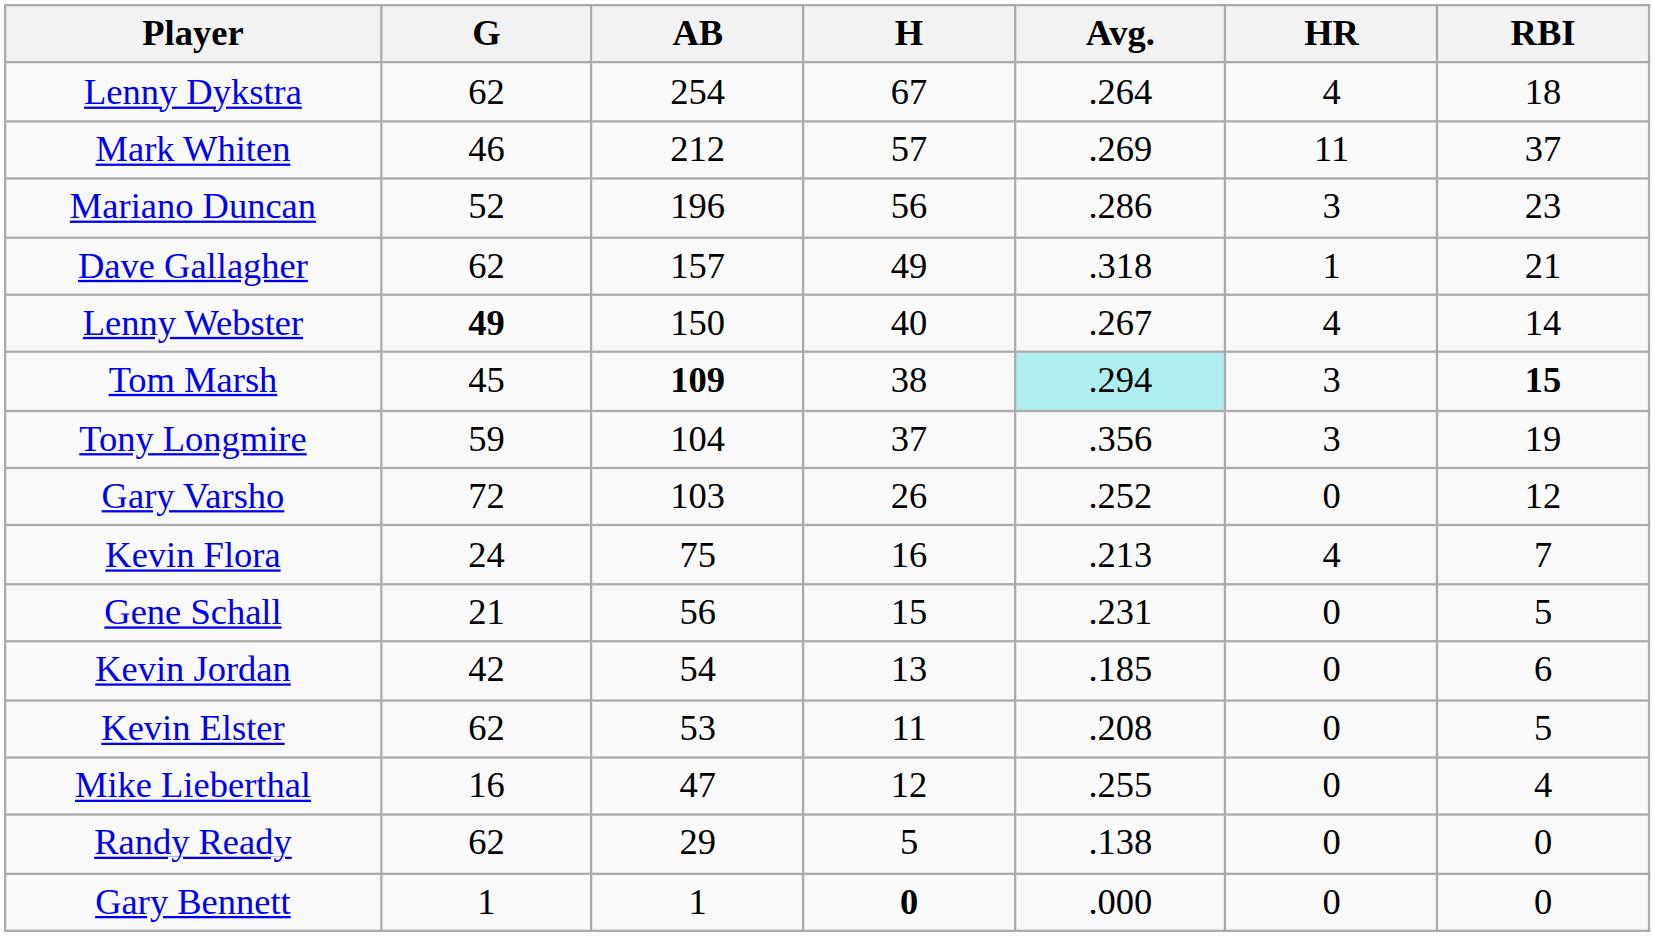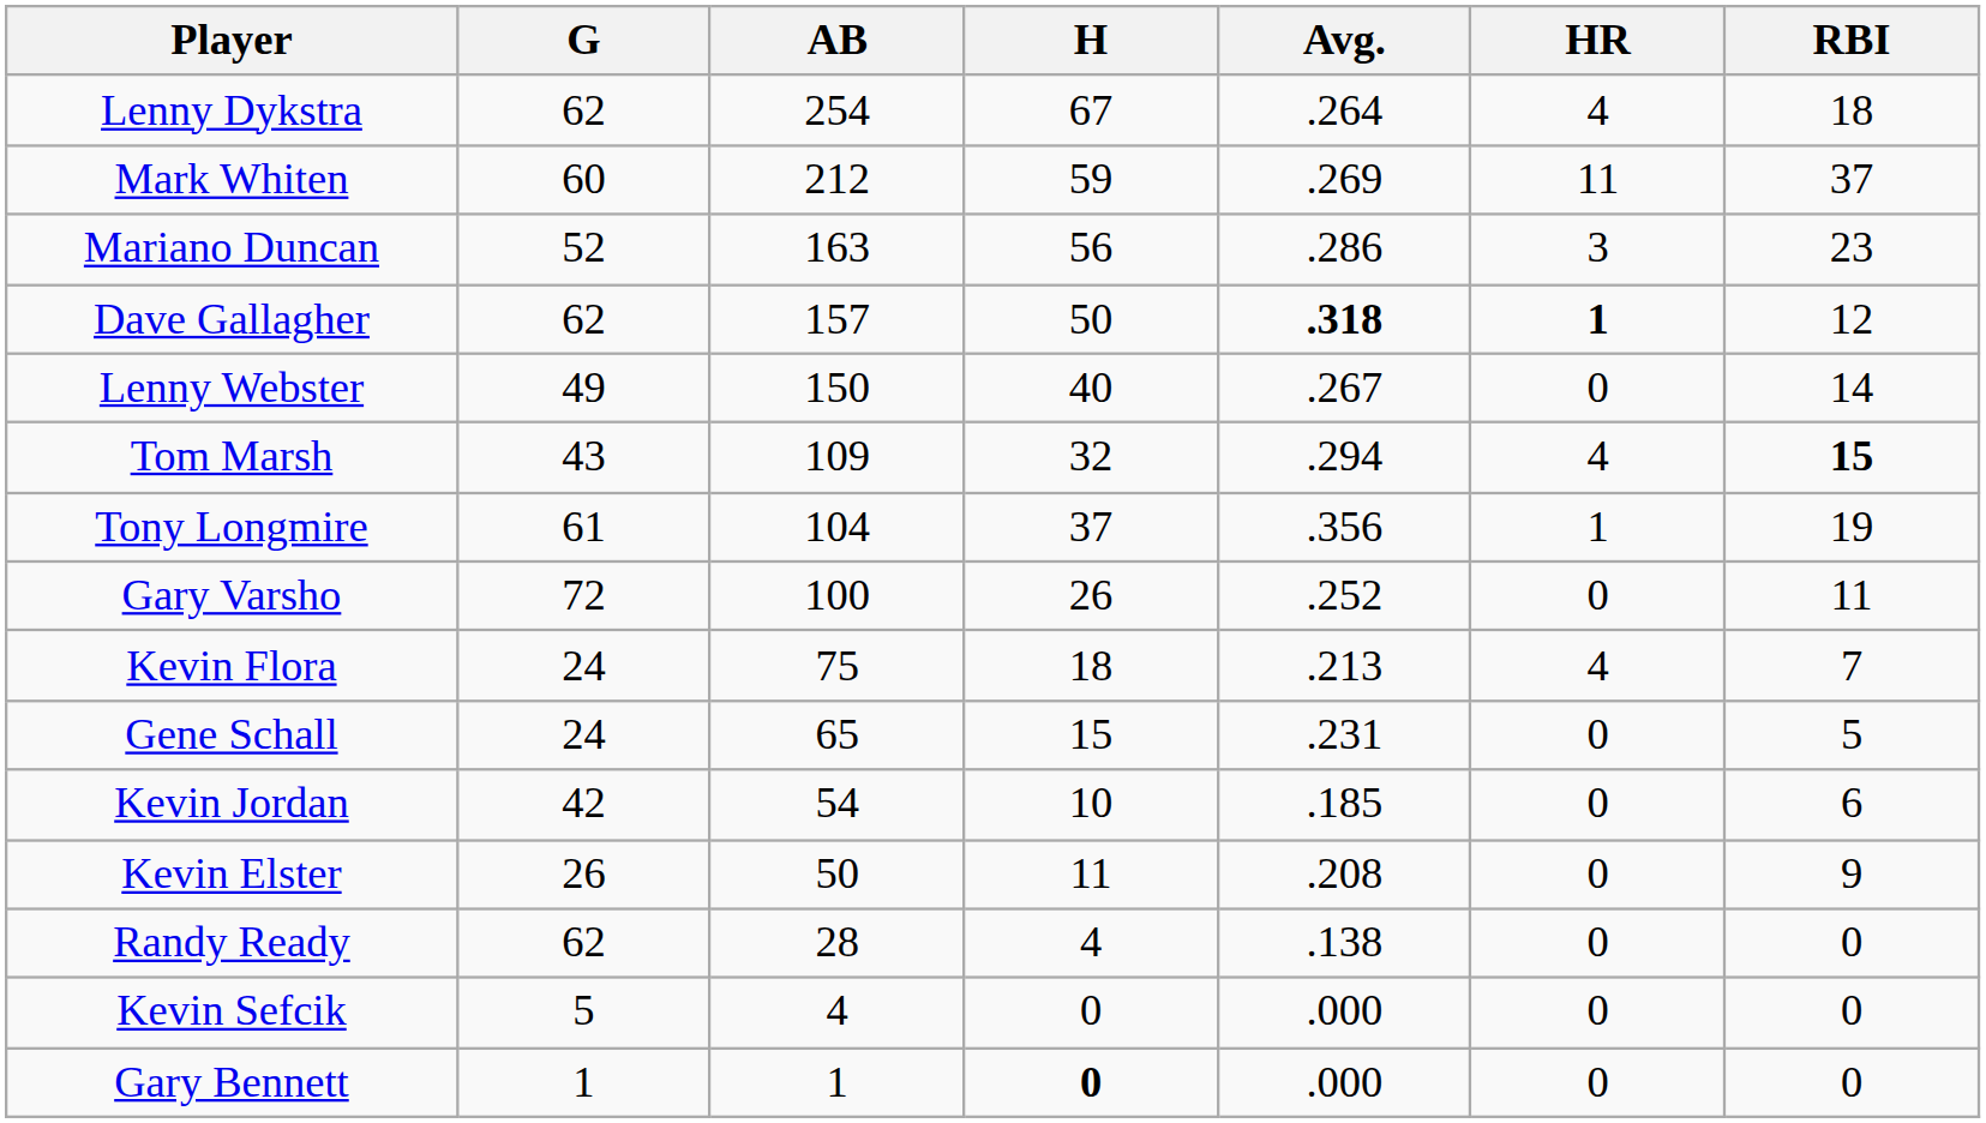 <table class="wikitable sortable">
 <tr>
 <th bgcolor="#DDDDFF" width="16%">Player</th>
 <th bgcolor="#DDDDFF" width="9%">G</th>
 <th bgcolor="#DDDDFF" width="9%">AB</th>
 <th bgcolor="#DDDDFF" width="9%">H</th>
 <th bgcolor="#DDDDFF" width="9%">Avg.</th>
 <th bgcolor="#DDDDFF" width="9%">HR</th>
 <th bgcolor="#DDDDFF" width="9%">RBI</th>
 </tr>
 <tr align=center>
 <td><a href='#'>Lenny Dykstra</a></td>
 <td>62</td>
 <td>254</td>
 <td>67</td>
 <td>.264</td>
 <td>4</td>
 <td>18</td>
 </tr>
 <tr align=center>
 <td><a href='#'>Mark Whiten</a></td>
-<td>46</td>
+<td>60</td>
 <td>212</td>
-<td>57</td>
+<td>59</td>
 <td>.269</td>
 <td>11</td>
 <td>37</td>
 </tr>
 <tr align=center>
 <td><a href='#'>Mariano Duncan</a></td>
 <td>52</td>
-<td>196</td>
+<td>163</td>
 <td>56</td>
 <td>.286</td>
 <td>3</td>
 <td>23</td>
 </tr>
 <tr align=center>
 <td><a href='#'>Dave Gallagher</a></td>
 <td>62</td>
 <td>157</td>
-<td>49</td>
-<td>.318</td>
-<td>1</td>
-<td>21</td>
+<td>50</td>
+<td><strong>.318</strong></td>
+<td><strong>1</strong></td>
+<td>12</td>
 </tr>
 <tr align=center>
 <td><a href='#'>Lenny Webster</a></td>
-<td><strong>49</strong></td>
+<td>49</td>
 <td>150</td>
 <td>40</td>
 <td>.267</td>
-<td>4</td>
+<td>0</td>
 <td>14</td>
 </tr>
 <tr align=center>
 <td><a href='#'>Tom Marsh</a></td>
-<td>45</td>
-<td><strong>109</strong></td>
-<td>38</td>
-<td style="background: paleturquoise;">.294</td>
-<td>3</td>
+<td>43</td>
+<td>109</td>
+<td>32</td>
+<td>.294</td>
+<td>4</td>
 <td><strong>15</strong></td>
 </tr>
 <tr align=center>
 <td><a href='#'>Tony Longmire</a></td>
-<td>59</td>
+<td>61</td>
 <td>104</td>
 <td>37</td>
 <td>.356</td>
-<td>3</td>
+<td>1</td>
 <td>19</td>
 </tr>
 <tr align=center>
 <td><a href='#'>Gary Varsho</a></td>
 <td>72</td>
-<td>103</td>
+<td>100</td>
 <td>26</td>
 <td>.252</td>
 <td>0</td>
-<td>12</td>
+<td>11</td>
 </tr>
 <tr align=center>
 <td><a href='#'>Kevin Flora</a></td>
 <td>24</td>
 <td>75</td>
-<td>16</td>
+<td>18</td>
 <td>.213</td>
 <td>4</td>
 <td>7</td>
 </tr>
 <tr align=center>
 <td><a href='#'>Gene Schall</a></td>
-<td>21</td>
-<td>56</td>
+<td>24</td>
+<td>65</td>
 <td>15</td>
 <td>.231</td>
 <td>0</td>
 <td>5</td>
 </tr>
 <tr align=center>
 <td><a href='#'>Kevin Jordan</a></td>
 <td>42</td>
 <td>54</td>
-<td>13</td>
+<td>10</td>
 <td>.185</td>
 <td>0</td>
 <td>6</td>
 </tr>
 <tr align=center>
 <td><a href='#'>Kevin Elster</a></td>
-<td>62</td>
-<td>53</td>
+<td>26</td>
+<td>50</td>
 <td>11</td>
 <td>.208</td>
 <td>0</td>
-<td>5</td>
-</tr>
-<tr align=center>
-<td><a href='#'>Mike Lieberthal</a></td>
-<td>16</td>
-<td>47</td>
-<td>12</td>
-<td>.255</td>
-<td>0</td>
-<td>4</td>
+<td>9</td>
 </tr>
 <tr align=center>
 <td><a href='#'>Randy Ready</a></td>
 <td>62</td>
-<td>29</td>
+<td>28</td>
+<td>4</td>
+<td>.138</td>
+<td>0</td>
+<td>0</td>
+</tr>
+<tr align=center>
+<td><a href='#'>Kevin Sefcik</a></td>
 <td>5</td>
-<td>.138</td>
+<td>4</td>
+<td>0</td>
+<td>.000</td>
 <td>0</td>
 <td>0</td>
 </tr>
 <tr align=center>
 <td><a href='#'>Gary Bennett</a></td>
 <td>1</td>
 <td>1</td>
 <td><strong>0</strong></td>
 <td>.000</td>
 <td>0</td>
 <td>0</td>
 </tr>
 </table>
